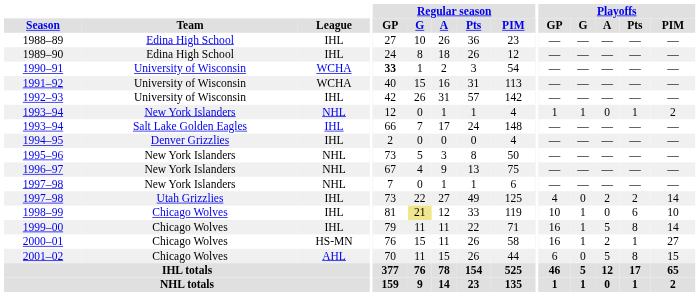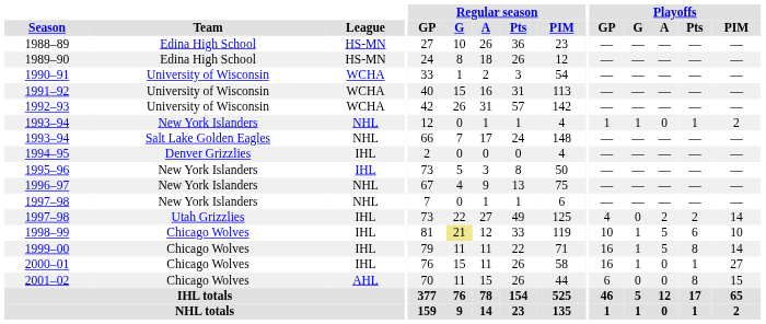 <table border="0" cellpadding="1" cellspacing="0" style="text-align:center; width:60em">
 <tr bgcolor="#e0e0e0">
 <th colspan="3" bgcolor="#ffffff"></th>
 <th rowspan="100" bgcolor="#ffffff"></th>
 <th colspan="5"><a href='#'>Regular season</a></th>
 <th rowspan="100" bgcolor="#ffffff"></th>
 <th colspan="5"><a href='#'>Playoffs</a></th>
 </tr>
 <tr bgcolor="#e0e0e0">
 <th><a href='#'>Season</a></th>
 <th>Team</th>
 <th>League</th>
 <th>GP</th>
 <th><a href='#'>G</a></th>
 <th><a href='#'>A</a></th>
 <th><a href='#'>Pts</a></th>
 <th><a href='#'>PIM</a></th>
 <th>GP</th>
 <th>G</th>
 <th>A</th>
 <th>Pts</th>
 <th>PIM</th>
 </tr>
 <tr>
 <td>1988–89</td>
 <td><a href='#'>Edina High School</a></td>
-<td>IHL</td>
+<td><a href='#'>HS-MN</a></td>
 <td>27</td>
 <td>10</td>
 <td>26</td>
 <td>36</td>
 <td>23</td>
 <td>—</td>
 <td>—</td>
 <td>—</td>
 <td>—</td>
 <td>—</td>
 </tr>
 <tr bgcolor="#f0f0f0">
 <td>1989–90</td>
 <td>Edina High School</td>
-<td>IHL</td>
+<td>HS-MN</td>
 <td>24</td>
 <td>8</td>
 <td>18</td>
 <td>26</td>
 <td>12</td>
 <td>—</td>
 <td>—</td>
 <td>—</td>
 <td>—</td>
 <td>—</td>
 </tr>
 <tr>
 <td><a href='#'>1990–91</a></td>
 <td><a href='#'>University of Wisconsin</a></td>
 <td><a href='#'>WCHA</a></td>
-<td><strong>33</strong></td>
+<td>33</td>
 <td>1</td>
 <td>2</td>
 <td>3</td>
 <td>54</td>
 <td>—</td>
 <td>—</td>
 <td>—</td>
 <td>—</td>
 <td>—</td>
 </tr>
 <tr bgcolor="#f0f0f0">
 <td><a href='#'>1991–92</a></td>
 <td>University of Wisconsin</td>
 <td>WCHA</td>
 <td>40</td>
 <td>15</td>
 <td>16</td>
 <td>31</td>
 <td>113</td>
 <td>—</td>
 <td>—</td>
 <td>—</td>
 <td>—</td>
 <td>—</td>
 </tr>
 <tr>
 <td><a href='#'>1992–93</a></td>
 <td>University of Wisconsin</td>
-<td>IHL</td>
+<td>WCHA</td>
 <td>42</td>
 <td>26</td>
 <td>31</td>
 <td>57</td>
 <td>142</td>
 <td>—</td>
 <td>—</td>
 <td>—</td>
 <td>—</td>
 <td>—</td>
 </tr>
 <tr bgcolor="#f0f0f0">
 <td><a href='#'>1993–94</a></td>
 <td><a href='#'>New York Islanders</a></td>
 <td><a href='#'>NHL</a></td>
 <td>12</td>
 <td>0</td>
 <td>1</td>
 <td>1</td>
 <td>4</td>
 <td>1</td>
 <td>1</td>
 <td>0</td>
 <td>1</td>
 <td>2</td>
 </tr>
 <tr>
 <td><a href='#'>1993–94</a></td>
 <td><a href='#'>Salt Lake Golden Eagles</a></td>
-<td><a href='#'>IHL</a></td>
+<td>NHL</td>
 <td>66</td>
 <td>7</td>
 <td>17</td>
 <td>24</td>
 <td>148</td>
 <td>—</td>
 <td>—</td>
 <td>—</td>
 <td>—</td>
 <td>—</td>
 </tr>
 <tr bgcolor="#f0f0f0">
 <td><a href='#'>1994–95</a></td>
 <td><a href='#'>Denver Grizzlies</a></td>
 <td>IHL</td>
 <td>2</td>
 <td>0</td>
 <td>0</td>
 <td>0</td>
 <td>4</td>
 <td>—</td>
 <td>—</td>
 <td>—</td>
 <td>—</td>
 <td>—</td>
 </tr>
 <tr>
 <td><a href='#'>1995–96</a></td>
 <td>New York Islanders</td>
-<td>NHL</td>
+<td><a href='#'>IHL</a></td>
 <td>73</td>
 <td>5</td>
 <td>3</td>
 <td>8</td>
 <td>50</td>
 <td>—</td>
 <td>—</td>
 <td>—</td>
 <td>—</td>
 <td>—</td>
 </tr>
 <tr bgcolor="#f0f0f0">
 <td><a href='#'>1996–97</a></td>
 <td>New York Islanders</td>
 <td>NHL</td>
 <td>67</td>
 <td>4</td>
 <td>9</td>
 <td>13</td>
 <td>75</td>
 <td>—</td>
 <td>—</td>
 <td>—</td>
 <td>—</td>
 <td>—</td>
 </tr>
 <tr>
 <td><a href='#'>1997–98</a></td>
 <td>New York Islanders</td>
 <td>NHL</td>
 <td>7</td>
 <td>0</td>
 <td>1</td>
 <td>1</td>
 <td>6</td>
 <td>—</td>
 <td>—</td>
 <td>—</td>
 <td>—</td>
 <td>—</td>
 </tr>
 <tr bgcolor="#f0f0f0">
 <td><a href='#'>1997–98</a></td>
 <td><a href='#'>Utah Grizzlies</a></td>
 <td>IHL</td>
 <td>73</td>
 <td>22</td>
 <td>27</td>
 <td>49</td>
 <td>125</td>
 <td>4</td>
 <td>0</td>
 <td>2</td>
 <td>2</td>
 <td>14</td>
 </tr>
 <tr>
 <td><a href='#'>1998–99</a></td>
 <td><a href='#'>Chicago Wolves</a></td>
 <td>IHL</td>
 <td>81</td>
 <td style="background: khaki;">21</td>
 <td>12</td>
 <td>33</td>
 <td>119</td>
 <td>10</td>
 <td>1</td>
-<td>0</td>
+<td>5</td>
 <td>6</td>
 <td>10</td>
 </tr>
 <tr bgcolor="#f0f0f0">
 <td><a href='#'>1999–00</a></td>
 <td>Chicago Wolves</td>
 <td>IHL</td>
 <td>79</td>
 <td>11</td>
 <td>11</td>
 <td>22</td>
 <td>71</td>
 <td>16</td>
 <td>1</td>
 <td>5</td>
 <td>8</td>
 <td>14</td>
 </tr>
 <tr>
 <td><a href='#'>2000–01</a></td>
 <td>Chicago Wolves</td>
-<td>HS-MN</td>
+<td>IHL</td>
 <td>76</td>
 <td>15</td>
 <td>11</td>
 <td>26</td>
 <td>58</td>
 <td>16</td>
 <td>1</td>
-<td>2</td>
+<td>0</td>
 <td>1</td>
 <td>27</td>
 </tr>
 <tr bgcolor="#f0f0f0">
 <td><a href='#'>2001–02</a></td>
 <td>Chicago Wolves</td>
 <td><a href='#'>AHL</a></td>
 <td>70</td>
 <td>11</td>
 <td>15</td>
 <td>26</td>
 <td>44</td>
 <td>6</td>
 <td>0</td>
-<td>5</td>
+<td>0</td>
 <td>8</td>
 <td>15</td>
 </tr>
 <tr bgcolor="#e0e0e0">
 <th colspan="3">IHL totals</th>
 <th>377</th>
 <th>76</th>
 <th>78</th>
 <th>154</th>
 <th>525</th>
 <th>46</th>
 <th>5</th>
 <th>12</th>
 <th>17</th>
 <th>65</th>
 </tr>
 <tr bgcolor="#e0e0e0">
 <th colspan="3">NHL totals</th>
 <th>159</th>
 <th>9</th>
 <th>14</th>
 <th>23</th>
 <th>135</th>
 <th>1</th>
 <th>1</th>
 <th>0</th>
 <th>1</th>
 <th>2</th>
 </tr>
 </table>
